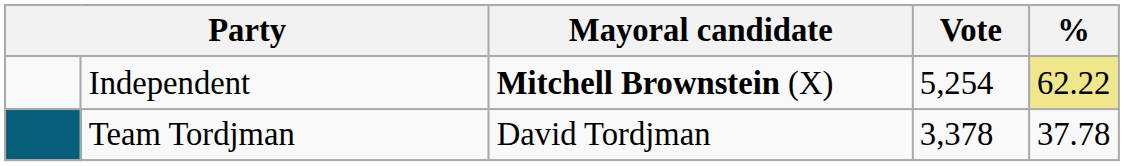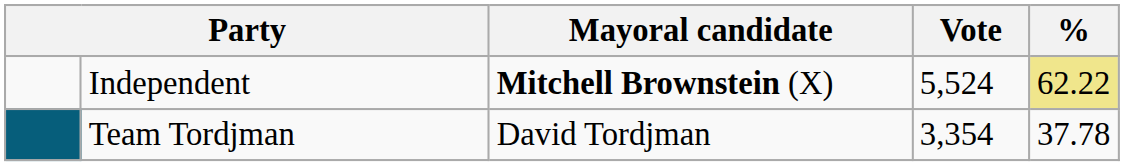 <table class="wikitable">
 <tr>
 <th bgcolor="#DDDDFF" width="230px" colspan="2">Party</th>
 <th bgcolor="#DDDDFF" width="200px">Mayoral candidate</th>
 <th bgcolor="#DDDDFF" width="50px">Vote</th>
 <th bgcolor="#DDDDFF" width="30px">%</th>
 </tr>
 <tr>
 <td> </td>
 <td>Independent</td>
 <td><strong>Mitchell Brownstein</strong> (X)</td>
-<td>5,254</td>
+<td>5,524</td>
 <td style="background: khaki;">62.22</td>
 </tr>
 <tr>
 <td bgcolor="#065e7b" width="30px"> </td>
 <td>Team Tordjman</td>
 <td>David Tordjman</td>
-<td>3,378</td>
+<td>3,354</td>
 <td>37.78</td>
 </tr>
 </table>
